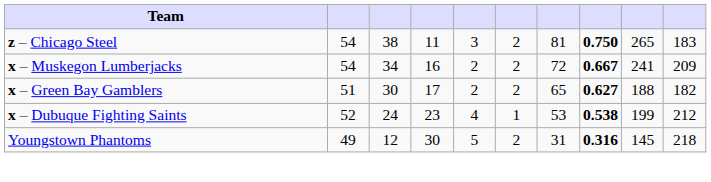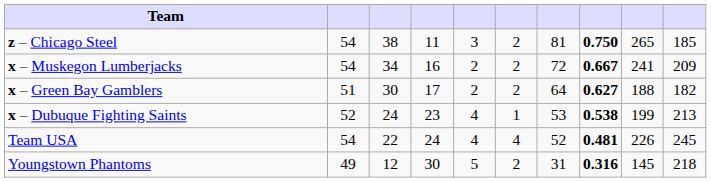 <table class="wikitable" style="text-align:center">
 <tr>
 <th style="background:#ddf; width:46%;">Team</th>
 <th style="background:#ddf; width:6%;"></th>
 <th style="background:#ddf; width:6%;"></th>
 <th style="background:#ddf; width:6%;"></th>
 <th style="background:#ddf; width:6%;"></th>
 <th style="background:#ddf; width:6%;"></th>
 <th style="background:#ddf; width:6%;"></th>
 <th style="background:#ddf; width:6%;"></th>
 <th style="background:#ddf; width:6%;"></th>
 <th style="background:#ddf; width:6%;"></th>
 </tr>
 <tr>
 <td align=left><strong>z</strong> – <a href='#'>Chicago Steel</a></td>
 <td>54</td>
 <td>38</td>
 <td>11</td>
 <td>3</td>
 <td>2</td>
 <td>81</td>
 <td><strong>0.750</strong></td>
 <td>265</td>
-<td>183</td>
+<td>185</td>
 </tr>
 <tr>
 <td align=left><strong>x</strong> – <a href='#'>Muskegon Lumberjacks</a></td>
 <td>54</td>
 <td>34</td>
 <td>16</td>
 <td>2</td>
 <td>2</td>
 <td>72</td>
 <td><strong>0.667</strong></td>
 <td>241</td>
 <td>209</td>
 </tr>
 <tr>
 <td align=left><strong>x</strong> – <a href='#'>Green Bay Gamblers</a></td>
 <td>51</td>
 <td>30</td>
 <td>17</td>
 <td>2</td>
 <td>2</td>
-<td>65</td>
+<td>64</td>
 <td><strong>0.627</strong></td>
 <td>188</td>
 <td>182</td>
 </tr>
 <tr>
 <td align=left><strong>x</strong> – <a href='#'>Dubuque Fighting Saints</a></td>
 <td>52</td>
 <td>24</td>
 <td>23</td>
 <td>4</td>
 <td>1</td>
 <td>53</td>
 <td><strong>0.538</strong></td>
 <td>199</td>
-<td>212</td>
+<td>213</td>
+</tr>
+<tr>
+<td align=left><a href='#'>Team USA</a></td>
+<td>54</td>
+<td>22</td>
+<td>24</td>
+<td>4</td>
+<td>4</td>
+<td>52</td>
+<td><strong>0.481</strong></td>
+<td>226</td>
+<td>245</td>
 </tr>
 <tr>
 <td align=left><a href='#'>Youngstown Phantoms</a></td>
 <td>49</td>
 <td>12</td>
 <td>30</td>
 <td>5</td>
 <td>2</td>
 <td>31</td>
 <td><strong>0.316</strong></td>
 <td>145</td>
 <td>218</td>
 </tr>
 </table>
